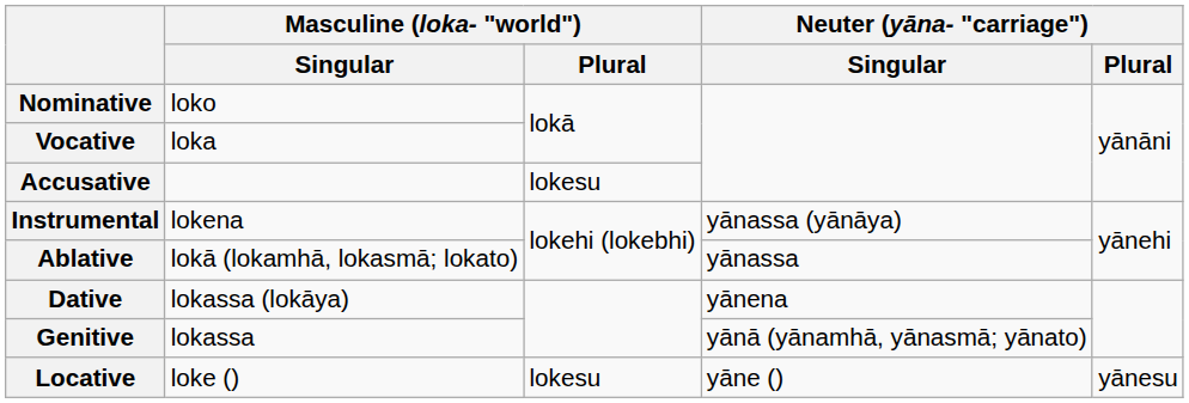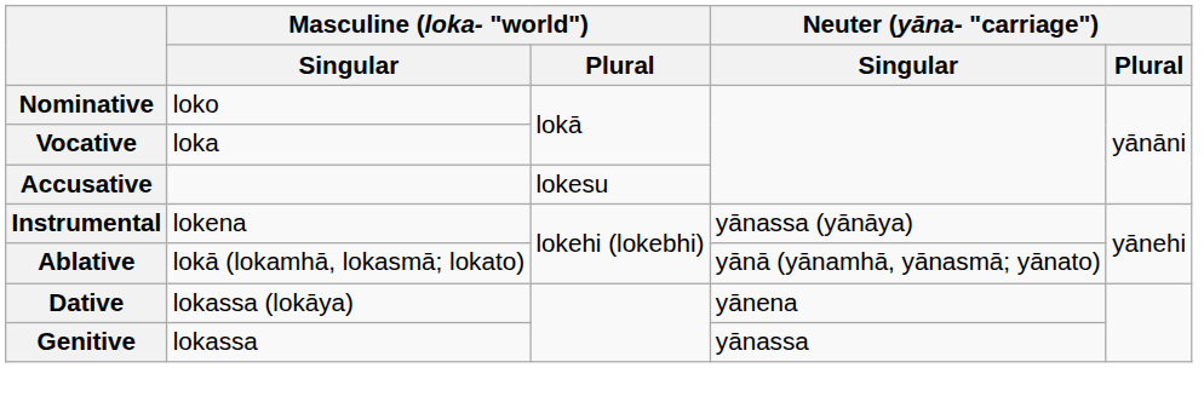 <table class="wikitable">
 <tr>
 <th rowspan="2"></th>
 <th colspan="2">Masculine (<em>loka-</em> "world")</th>
 <th colspan="2">Neuter (<em>yāna-</em> "carriage")</th>
 </tr>
 <tr>
 <th>Singular</th>
 <th>Plural</th>
 <th>Singular</th>
 <th>Plural</th>
 </tr>
 <tr>
 <th>Nominative</th>
 <td>loko</td>
 <td rowspan="2">lokā</td>
 <td rowspan="3"></td>
 <td rowspan="3">yānāni</td>
 </tr>
 <tr>
 <th>Vocative</th>
 <td>loka</td>
 </tr>
 <tr>
 <th>Accusative</th>
 <td></td>
 <td>lokesu</td>
 </tr>
 <tr>
 <th>Instrumental</th>
 <td>lokena</td>
 <td rowspan="2">lokehi (lokebhi)</td>
 <td>yānassa (yānāya)</td>
 <td rowspan="2">yānehi</td>
 </tr>
 <tr>
 <th>Ablative</th>
 <td>lokā (lokamhā, lokasmā; lokato)</td>
-<td>yānassa</td>
+<td>yānā (yānamhā, yānasmā; yānato)</td>
 </tr>
 <tr>
 <th>Dative</th>
 <td>lokassa (lokāya)</td>
 <td rowspan="2"></td>
 <td>yānena</td>
 <td rowspan="2"></td>
 </tr>
 <tr>
 <th>Genitive</th>
 <td>lokassa</td>
-<td>yānā (yānamhā, yānasmā; yānato)</td>
-</tr>
-<tr>
-<th>Locative</th>
-<td>loke ()</td>
-<td>lokesu</td>
-<td>yāne ()</td>
-<td>yānesu</td>
+<td>yānassa</td>
 </tr>
 </table>
